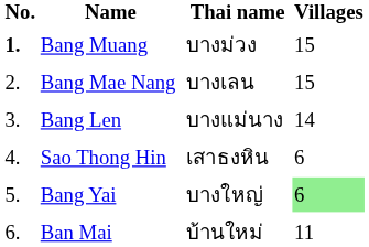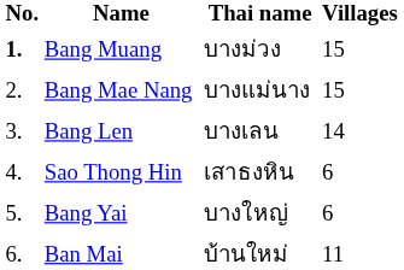 <table>
 <tr>
 <th>No.</th>
 <th>Name</th>
 <th>Thai name</th>
 <th>Villages</th>
 <th></th>
 <td>    </td>
 </tr>
 <tr>
 <td><strong>1.</strong></td>
 <td><a href='#'>Bang Muang</a></td>
 <td>บางม่วง</td>
 <td>15</td>
 <td></td>
 </tr>
 <tr>
 <td>2.</td>
 <td><a href='#'>Bang Mae Nang</a> </td>
-<td>บางเลน</td>
+<td>บางแม่นาง </td>
 <td>15</td>
 <td></td>
 </tr>
 <tr>
 <td>3.</td>
 <td><a href='#'>Bang Len</a></td>
-<td>บางแม่นาง </td>
+<td>บางเลน</td>
 <td>14</td>
 <td></td>
 </tr>
 <tr>
 <td>4.</td>
 <td><a href='#'>Sao Thong Hin</a> </td>
 <td>เสาธงหิน</td>
 <td>6</td>
 <td></td>
 </tr>
 <tr>
 <td>5.</td>
 <td><a href='#'>Bang Yai</a></td>
 <td>บางใหญ่</td>
-<td style="background: lightgreen;">6</td>
+<td>6</td>
 <td></td>
 </tr>
 <tr>
 <td>6.</td>
 <td><a href='#'>Ban Mai</a></td>
 <td>บ้านใหม่</td>
 <td>11</td>
 <td></td>
 </tr>
 </table>
